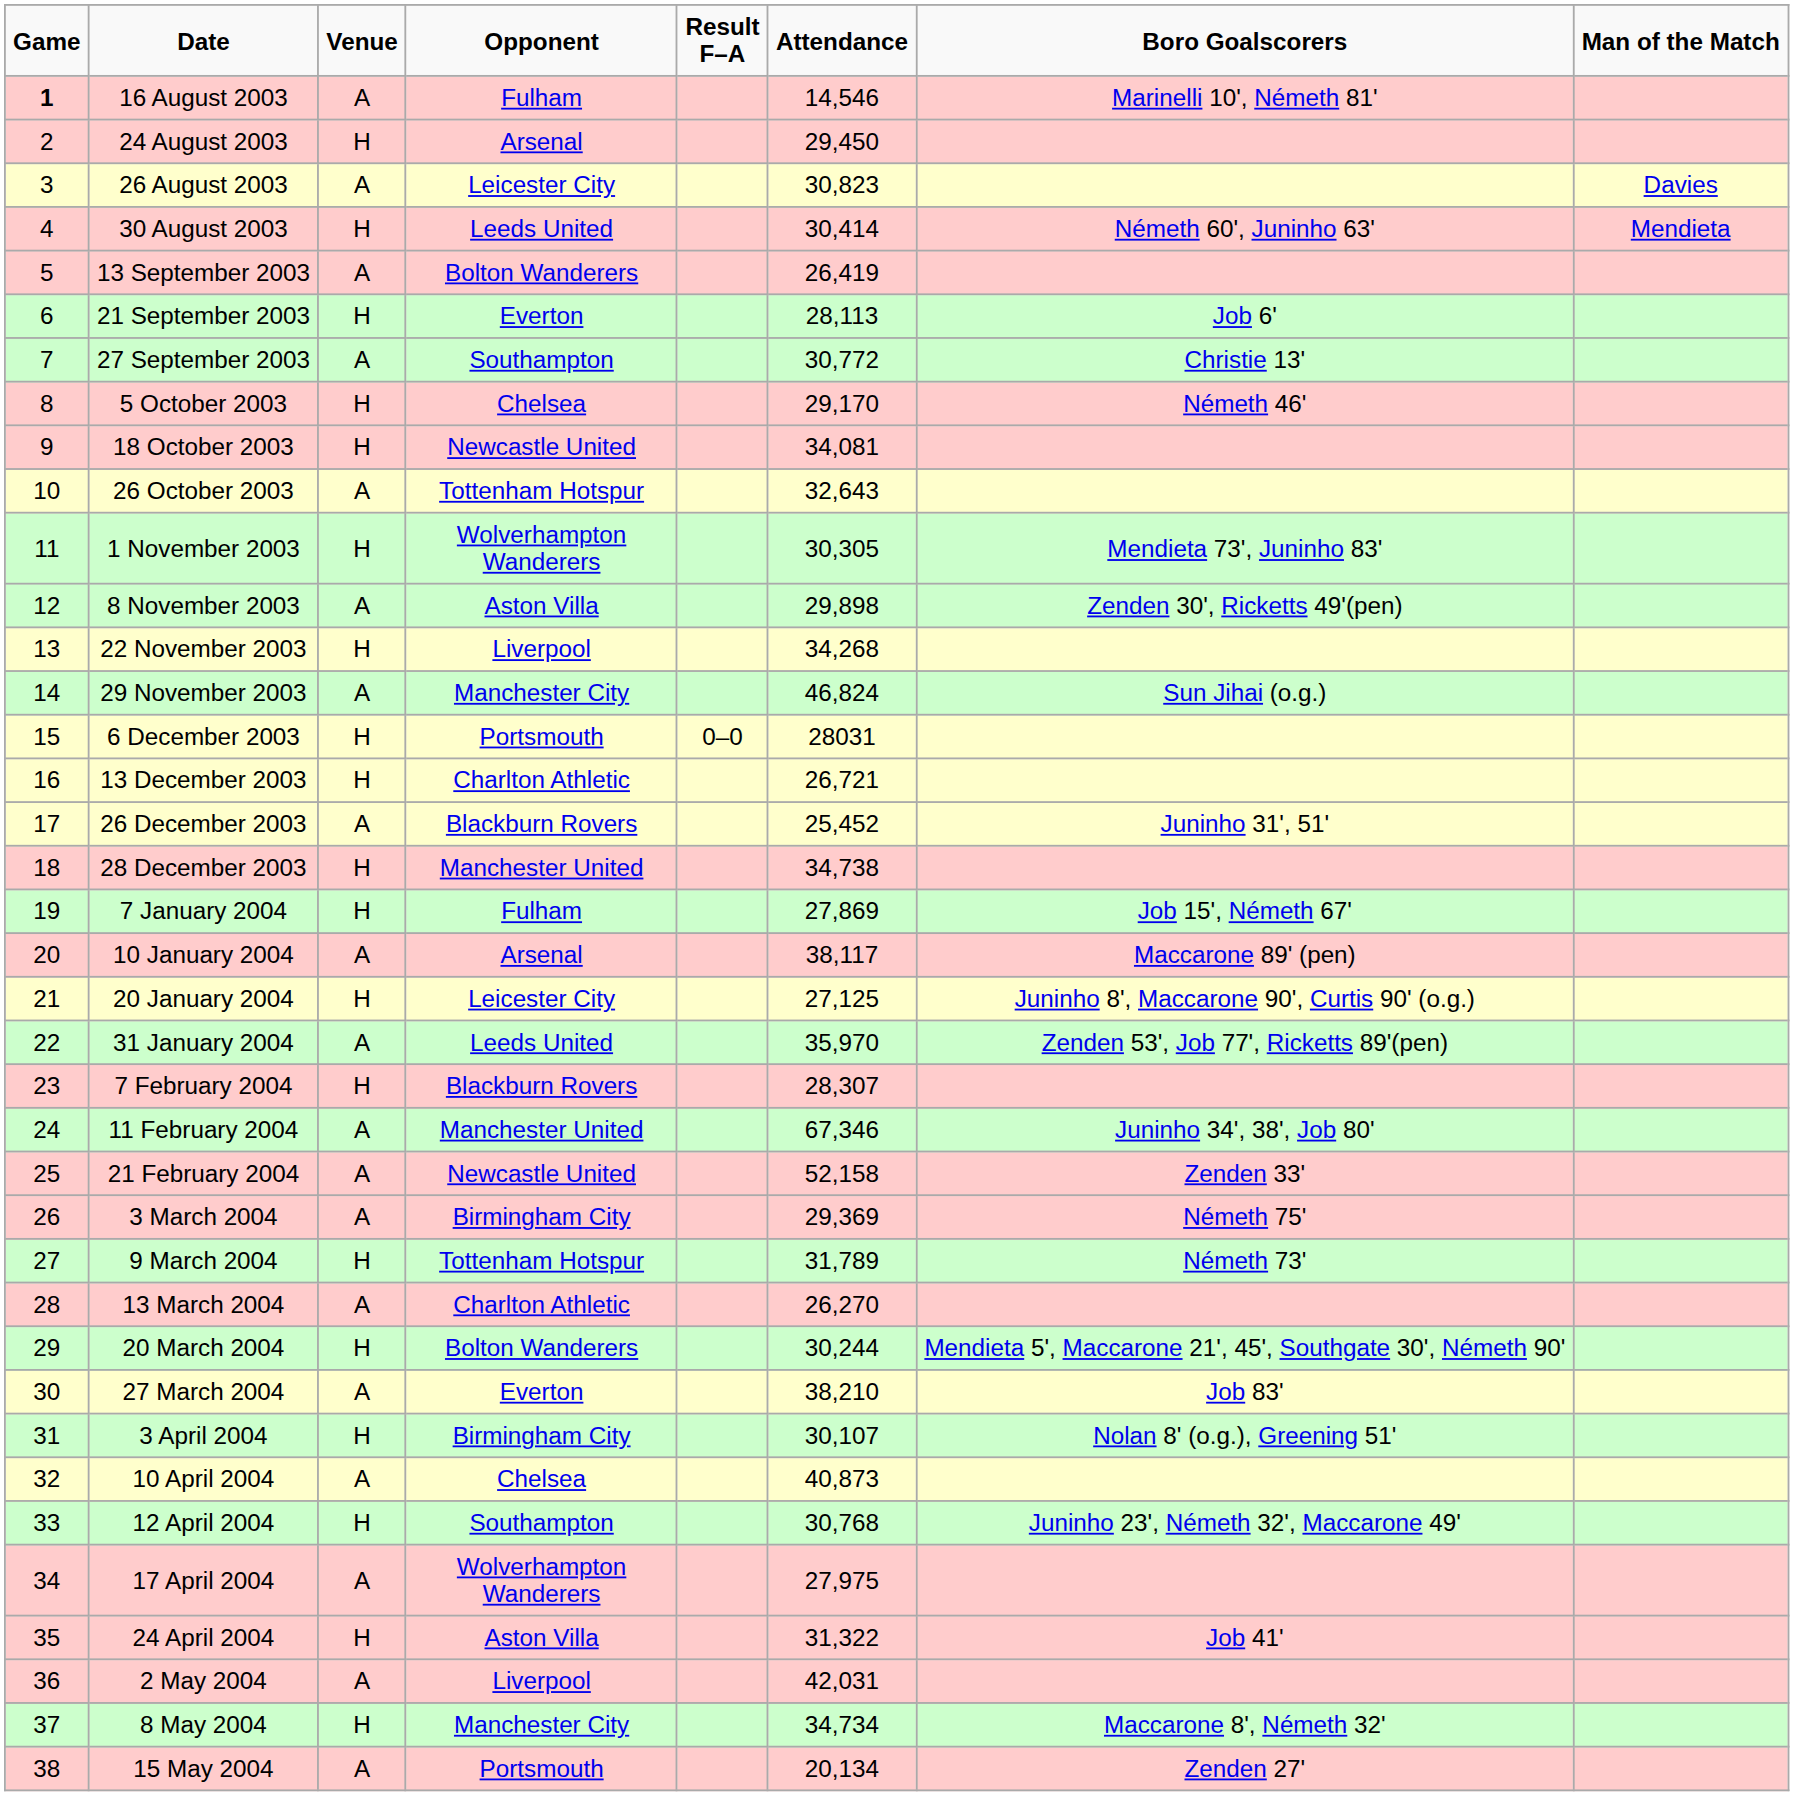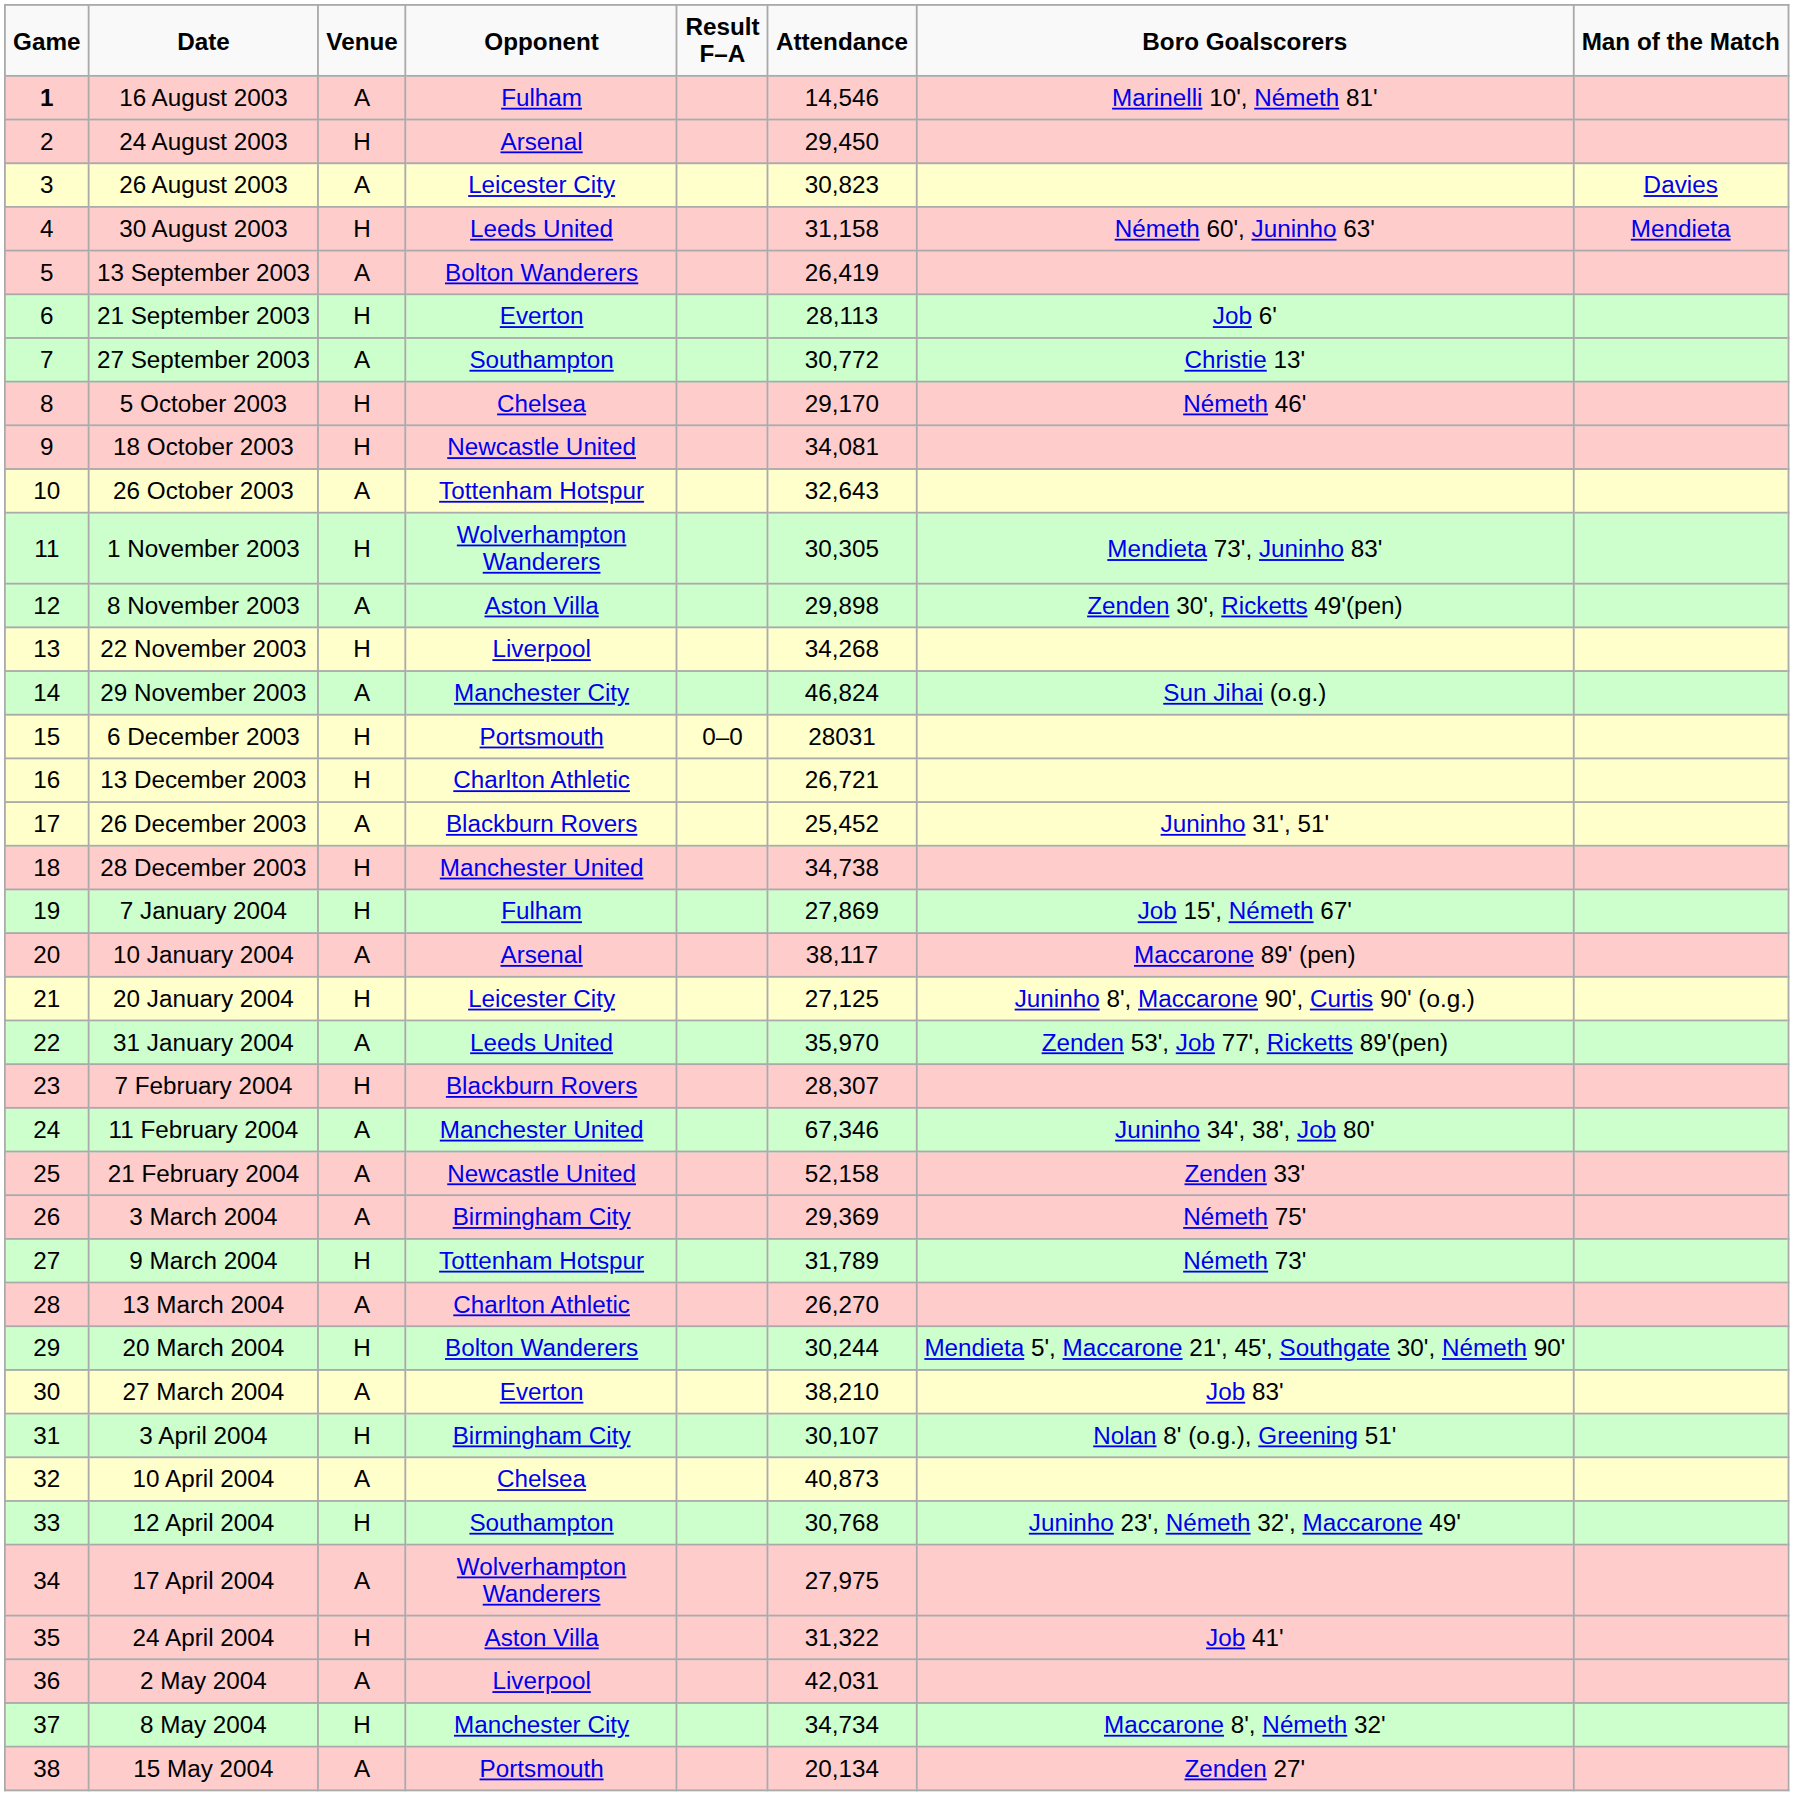 <table border="2" cellpadding="4" cellspacing="0" style="text-align:center; margin: 1em 1em 1em 0; background: #f9f9f9; border: 1px #aaa solid; border-collapse: collapse; font-size: smaller;">
 <tr>
 <th>Game</th>
 <th>Date</th>
 <th>Venue</th>
 <th width="140px">Opponent</th>
 <th>Result<br>F–A</th>
 <th>Attendance</th>
 <th>Boro Goalscorers</th>
 <th>Man of the Match</th>
 </tr>
 <tr bgcolor="#FFCCCC">
 <td><strong>1</strong></td>
 <td>16 August 2003</td>
 <td>A</td>
 <td><a href='#'>Fulham</a></td>
 <td></td>
 <td>14,546</td>
 <td><a href='#'>Marinelli</a> 10', <a href='#'>Németh</a> 81'</td>
 <td></td>
 </tr>
 <tr bgcolor="#FFCCCC">
 <td>2</td>
 <td>24 August 2003</td>
 <td>H</td>
 <td><a href='#'>Arsenal</a></td>
 <td></td>
 <td>29,450</td>
 <td></td>
 <td></td>
 </tr>
 <tr bgcolor="#FFFFCC">
 <td>3</td>
 <td>26 August 2003</td>
 <td>A</td>
 <td><a href='#'>Leicester City</a></td>
 <td></td>
 <td>30,823</td>
 <td></td>
 <td><a href='#'>Davies</a></td>
 </tr>
 <tr bgcolor="#FFCCCC">
 <td>4</td>
 <td>30 August 2003</td>
 <td>H</td>
 <td><a href='#'>Leeds United</a></td>
 <td></td>
-<td>30,414</td>
+<td>31,158</td>
 <td><a href='#'>Németh</a> 60', <a href='#'>Juninho</a> 63'</td>
 <td><a href='#'>Mendieta</a></td>
 </tr>
 <tr bgcolor="#FFCCCC">
 <td>5</td>
 <td>13 September 2003</td>
 <td>A</td>
 <td><a href='#'>Bolton Wanderers</a></td>
 <td></td>
 <td>26,419</td>
 <td></td>
 <td></td>
 </tr>
 <tr bgcolor="#CCFFCC">
 <td>6</td>
 <td>21 September 2003</td>
 <td>H</td>
 <td><a href='#'>Everton</a></td>
 <td></td>
 <td>28,113</td>
 <td><a href='#'>Job</a> 6'</td>
 <td></td>
 </tr>
 <tr bgcolor="#CCFFCC">
 <td>7</td>
 <td>27 September 2003</td>
 <td>A</td>
 <td><a href='#'>Southampton</a></td>
 <td></td>
 <td>30,772</td>
 <td><a href='#'>Christie</a> 13'</td>
 <td></td>
 </tr>
 <tr bgcolor="#FFCCCC">
 <td>8</td>
 <td>5 October 2003</td>
 <td>H</td>
 <td><a href='#'>Chelsea</a></td>
 <td></td>
 <td>29,170</td>
 <td><a href='#'>Németh</a> 46'</td>
 <td></td>
 </tr>
 <tr bgcolor="#FFCCCC">
 <td>9</td>
 <td>18 October 2003</td>
 <td>H</td>
 <td><a href='#'>Newcastle United</a></td>
 <td></td>
 <td>34,081</td>
 <td></td>
 <td></td>
 </tr>
 <tr bgcolor="#FFFFCC">
 <td>10</td>
 <td>26 October 2003</td>
 <td>A</td>
 <td><a href='#'>Tottenham Hotspur</a></td>
 <td></td>
 <td>32,643</td>
 <td></td>
 <td></td>
 </tr>
 <tr bgcolor="#CCFFCC">
 <td>11</td>
 <td>1 November 2003</td>
 <td>H</td>
 <td><a href='#'>Wolverhampton Wanderers</a></td>
 <td></td>
 <td>30,305</td>
 <td><a href='#'>Mendieta</a> 73', <a href='#'>Juninho</a> 83'</td>
 <td></td>
 </tr>
 <tr bgcolor="#CCFFCC">
 <td>12</td>
 <td>8 November 2003</td>
 <td>A</td>
 <td><a href='#'>Aston Villa</a></td>
 <td></td>
 <td>29,898</td>
 <td><a href='#'>Zenden</a> 30', <a href='#'>Ricketts</a> 49'(pen)</td>
 <td></td>
 </tr>
 <tr bgcolor="#FFFFCC">
 <td>13</td>
 <td>22 November 2003</td>
 <td>H</td>
 <td><a href='#'>Liverpool</a></td>
 <td></td>
 <td>34,268</td>
 <td></td>
 <td></td>
 </tr>
 <tr bgcolor="#CCFFCC">
 <td>14</td>
 <td>29 November 2003</td>
 <td>A</td>
 <td><a href='#'>Manchester City</a></td>
 <td></td>
 <td>46,824</td>
 <td><a href='#'>Sun Jihai</a> (o.g.)</td>
 <td></td>
 </tr>
 <tr bgcolor="#FFFFCC">
 <td>15</td>
 <td>6 December 2003</td>
 <td>H</td>
 <td><a href='#'>Portsmouth</a></td>
 <td>0–0</td>
 <td>28031</td>
 <td></td>
 <td></td>
 </tr>
 <tr bgcolor="#FFFFCC">
 <td>16</td>
 <td>13 December 2003</td>
 <td>H</td>
 <td><a href='#'>Charlton Athletic</a></td>
 <td></td>
 <td>26,721</td>
 <td></td>
 <td></td>
 </tr>
 <tr bgcolor="#FFFFCC">
 <td>17</td>
 <td>26 December 2003</td>
 <td>A</td>
 <td><a href='#'>Blackburn Rovers</a></td>
 <td></td>
 <td>25,452</td>
 <td><a href='#'>Juninho</a> 31', 51'</td>
 <td></td>
 </tr>
 <tr bgcolor="#FFCCCC">
 <td>18</td>
 <td>28 December 2003</td>
 <td>H</td>
 <td><a href='#'>Manchester United</a></td>
 <td></td>
 <td>34,738</td>
 <td></td>
 <td></td>
 </tr>
 <tr bgcolor="#CCFFCC">
 <td>19</td>
 <td>7 January 2004</td>
 <td>H</td>
 <td><a href='#'>Fulham</a></td>
 <td></td>
 <td>27,869</td>
 <td><a href='#'>Job</a> 15', <a href='#'>Németh</a> 67'</td>
 <td></td>
 </tr>
 <tr bgcolor="#FFCCCC">
 <td>20</td>
 <td>10 January 2004</td>
 <td>A</td>
 <td><a href='#'>Arsenal</a></td>
 <td></td>
 <td>38,117</td>
 <td><a href='#'>Maccarone</a> 89' (pen)</td>
 <td></td>
 </tr>
 <tr bgcolor="#FFFFCC">
 <td>21</td>
 <td>20 January 2004</td>
 <td>H</td>
 <td><a href='#'>Leicester City</a></td>
 <td></td>
 <td>27,125</td>
 <td><a href='#'>Juninho</a>  8', <a href='#'>Maccarone</a> 90', <a href='#'>Curtis</a> 90' (o.g.)</td>
 <td></td>
 </tr>
 <tr bgcolor="#CCFFCC">
 <td>22</td>
 <td>31 January 2004</td>
 <td>A</td>
 <td><a href='#'>Leeds United</a></td>
 <td></td>
 <td>35,970</td>
 <td><a href='#'>Zenden</a> 53', <a href='#'>Job</a> 77', <a href='#'>Ricketts</a> 89'(pen)</td>
 <td></td>
 </tr>
 <tr bgcolor="#FFCCCC">
 <td>23</td>
 <td>7 February 2004</td>
 <td>H</td>
 <td><a href='#'>Blackburn Rovers</a></td>
 <td></td>
 <td>28,307</td>
 <td></td>
 <td></td>
 </tr>
 <tr bgcolor="#CCFFCC">
 <td>24</td>
 <td>11 February 2004</td>
 <td>A</td>
 <td><a href='#'>Manchester United</a></td>
 <td></td>
 <td>67,346</td>
 <td><a href='#'>Juninho</a> 34', 38', <a href='#'>Job</a> 80'</td>
 <td></td>
 </tr>
 <tr bgcolor="#FFCCCC">
 <td>25</td>
 <td>21 February 2004</td>
 <td>A</td>
 <td><a href='#'>Newcastle United</a></td>
 <td></td>
 <td>52,158</td>
 <td><a href='#'>Zenden</a> 33'</td>
 <td></td>
 </tr>
 <tr bgcolor="#FFCCCC">
 <td>26</td>
 <td>3 March 2004</td>
 <td>A</td>
 <td><a href='#'>Birmingham City</a></td>
 <td></td>
 <td>29,369</td>
 <td><a href='#'>Németh</a> 75'</td>
 <td></td>
 </tr>
 <tr bgcolor="#CCFFCC">
 <td>27</td>
 <td>9 March 2004</td>
 <td>H</td>
 <td><a href='#'>Tottenham Hotspur</a></td>
 <td></td>
 <td>31,789</td>
 <td><a href='#'>Németh</a> 73'</td>
 <td></td>
 </tr>
 <tr bgcolor="#FFCCCC">
 <td>28</td>
 <td>13 March 2004</td>
 <td>A</td>
 <td><a href='#'>Charlton Athletic</a></td>
 <td></td>
 <td>26,270</td>
 <td></td>
 <td></td>
 </tr>
 <tr bgcolor="#CCFFCC">
 <td>29</td>
 <td>20 March 2004</td>
 <td>H</td>
 <td><a href='#'>Bolton Wanderers</a></td>
 <td></td>
 <td>30,244</td>
 <td><a href='#'>Mendieta</a> 5', <a href='#'>Maccarone</a> 21', 45', <a href='#'>Southgate</a> 30', <a href='#'>Németh</a> 90'</td>
 <td></td>
 </tr>
 <tr bgcolor="#FFFFCC">
 <td>30</td>
 <td>27 March 2004</td>
 <td>A</td>
 <td><a href='#'>Everton</a></td>
 <td></td>
 <td>38,210</td>
 <td><a href='#'>Job</a> 83'</td>
 <td></td>
 </tr>
 <tr bgcolor="#CCFFCC">
 <td>31</td>
 <td>3 April 2004</td>
 <td>H</td>
 <td><a href='#'>Birmingham City</a></td>
 <td></td>
 <td>30,107</td>
 <td><a href='#'>Nolan</a> 8' (o.g.), <a href='#'>Greening</a> 51'</td>
 <td></td>
 </tr>
 <tr bgcolor="#FFFFCC">
 <td>32</td>
 <td>10 April 2004</td>
 <td>A</td>
 <td><a href='#'>Chelsea</a></td>
 <td></td>
 <td>40,873</td>
 <td></td>
 <td></td>
 </tr>
 <tr bgcolor="#CCFFCC">
 <td>33</td>
 <td>12 April 2004</td>
 <td>H</td>
 <td><a href='#'>Southampton</a></td>
 <td></td>
 <td>30,768</td>
 <td><a href='#'>Juninho</a> 23', <a href='#'>Németh</a> 32', <a href='#'>Maccarone</a> 49'</td>
 <td></td>
 </tr>
 <tr bgcolor="#FFCCCC">
 <td>34</td>
 <td>17 April 2004</td>
 <td>A</td>
 <td><a href='#'>Wolverhampton Wanderers</a></td>
 <td></td>
 <td>27,975</td>
 <td></td>
 <td></td>
 </tr>
 <tr bgcolor="#FFCCCC">
 <td>35</td>
 <td>24 April 2004</td>
 <td>H</td>
 <td><a href='#'>Aston Villa</a></td>
 <td></td>
 <td>31,322</td>
 <td><a href='#'>Job</a> 41'</td>
 <td></td>
 </tr>
 <tr bgcolor="#FFCCCC">
 <td>36</td>
 <td>2 May 2004</td>
 <td>A</td>
 <td><a href='#'>Liverpool</a></td>
 <td></td>
 <td>42,031</td>
 <td></td>
 <td></td>
 </tr>
 <tr bgcolor="#CCFFCC">
 <td>37</td>
 <td>8 May 2004</td>
 <td>H</td>
 <td><a href='#'>Manchester City</a></td>
 <td></td>
 <td>34,734</td>
 <td><a href='#'>Maccarone</a> 8', <a href='#'>Németh</a> 32'</td>
 <td></td>
 </tr>
 <tr bgcolor="#FFCCCC">
 <td>38</td>
 <td>15 May 2004</td>
 <td>A</td>
 <td><a href='#'>Portsmouth</a></td>
 <td></td>
 <td>20,134</td>
 <td><a href='#'>Zenden</a> 27'</td>
 <td></td>
 </tr>
 </table>
